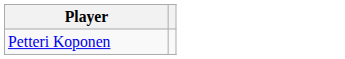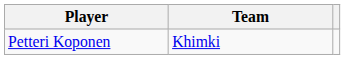 <table class="wikitable">
 <tr>
 <th width=160>Player</th>
+<th width=160>Team</th>
 <th></th>
 </tr>
 <tr>
 <td> <a href='#'>Petteri Koponen</a></td>
+<td> <a href='#'>Khimki</a></td>
 <td></td>
 </tr>
 </table>
